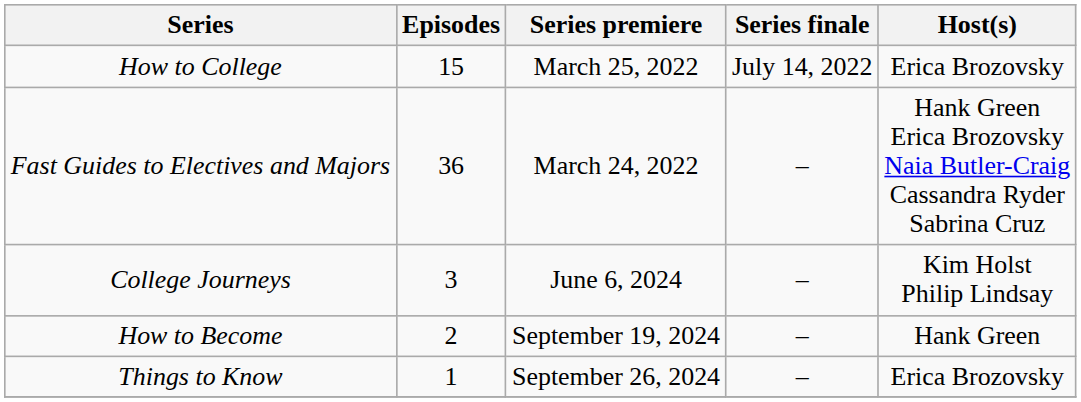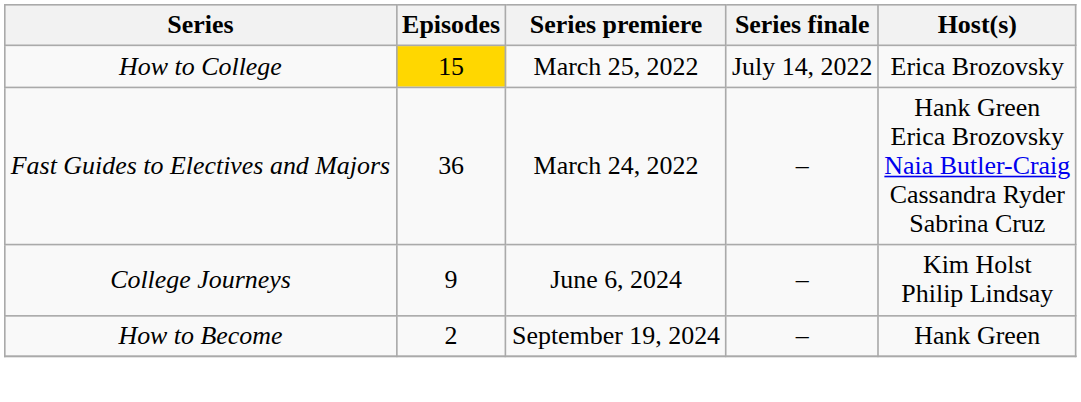 <table class="wikitable" style="text-align:center">
 <tr>
 <th>Series</th>
 <th>Episodes</th>
 <th>Series premiere</th>
 <th>Series finale</th>
 <th>Host(s)</th>
 </tr>
 <tr>
 <td style="text-align:center;"><em>How to College</em></td>
-<td>15</td>
+<td style="background: gold;">15</td>
 <td style="text-align:center;">March 25, 2022</td>
 <td style="text-align:center;">July 14, 2022</td>
 <td style="text-align:center;">Erica Brozovsky</td>
 </tr>
 <tr>
 <td style="text-align:center;"><em>Fast Guides to Electives and Majors</em></td>
 <td>36</td>
 <td style="text-align:center;">March 24, 2022</td>
 <td style="text-align:center;">–</td>
 <td style="text-align:center;">Hank Green<br>Erica Brozovsky<br><a href='#'>Naia Butler-Craig</a><br>Cassandra Ryder<br>Sabrina Cruz</td>
 </tr>
 <tr>
 <td style="text-align:center;"><em>College Journeys</em></td>
-<td>3</td>
+<td>9</td>
 <td style="text-align:center;">June 6, 2024</td>
 <td style="text-align:center;">–</td>
 <td style="text-align:center;">Kim Holst<br>Philip Lindsay</td>
 </tr>
 <tr>
 <td style="text-align:center;"><em>How to Become</em></td>
 <td>2</td>
 <td style="text-align:center;">September 19, 2024</td>
 <td style="text-align:center;">–</td>
 <td style="text-align:center;">Hank Green</td>
 </tr>
 <tr>
-<td style="text-align:center;"><em>Things to Know</em></td>
-<td>1</td>
-<td style="text-align:center;">September 26, 2024</td>
-<td style="text-align:center;">–</td>
-<td style="text-align:center;">Erica Brozovsky</td>
-</tr>
-<tr>
 </tr>
 </table>
